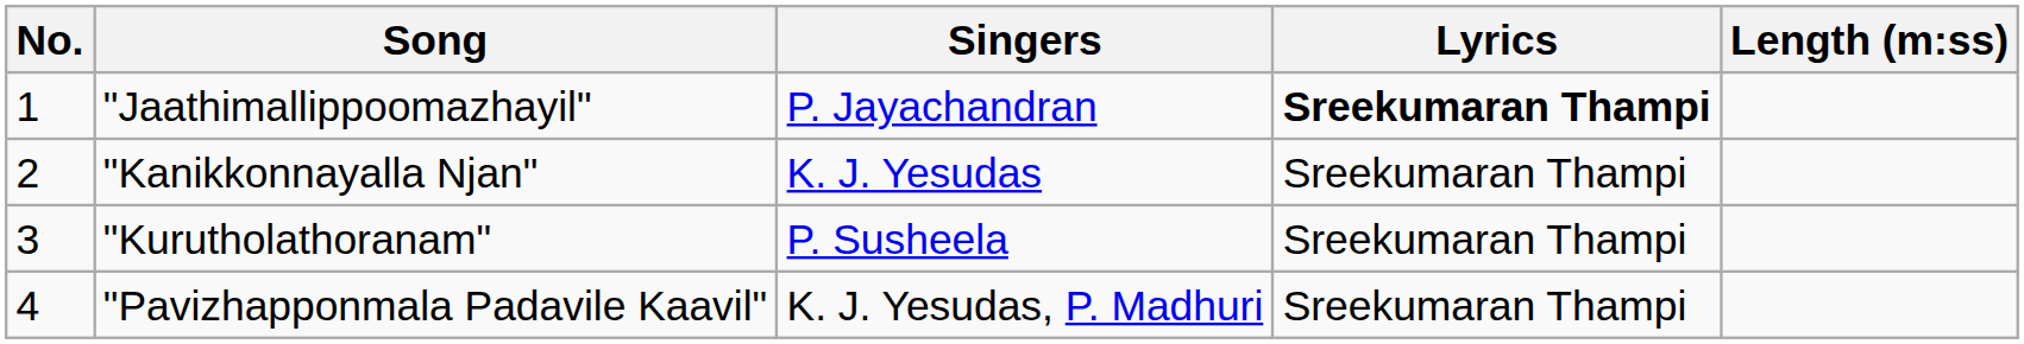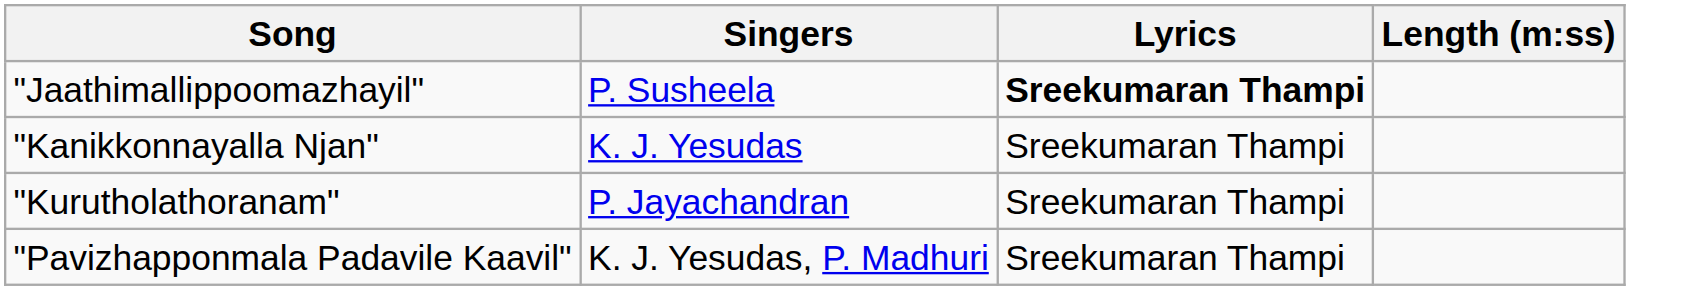 <table class="wikitable" style="font-size:95%;">
 <tr>
-<th>No.</th>
 <th>Song</th>
 <th>Singers</th>
 <th>Lyrics</th>
 <th>Length (m:ss)</th>
 </tr>
 <tr>
-<td>1</td>
 <td>"Jaathimallippoomazhayil"</td>
-<td><a href='#'>P. Jayachandran</a></td>
+<td><a href='#'>P. Susheela</a></td>
 <td><strong>Sreekumaran Thampi</strong></td>
 <td></td>
 </tr>
 <tr>
-<td>2</td>
 <td>"Kanikkonnayalla Njan"</td>
 <td><a href='#'>K. J. Yesudas</a></td>
 <td>Sreekumaran Thampi</td>
 <td></td>
 </tr>
 <tr>
-<td>3</td>
 <td>"Kurutholathoranam"</td>
-<td><a href='#'>P. Susheela</a></td>
+<td><a href='#'>P. Jayachandran</a></td>
 <td>Sreekumaran Thampi</td>
 <td></td>
 </tr>
 <tr>
-<td>4</td>
 <td>"Pavizhapponmala Padavile Kaavil"</td>
 <td>K. J. Yesudas, <a href='#'>P. Madhuri</a></td>
 <td>Sreekumaran Thampi</td>
 <td></td>
 </tr>
 </table>
